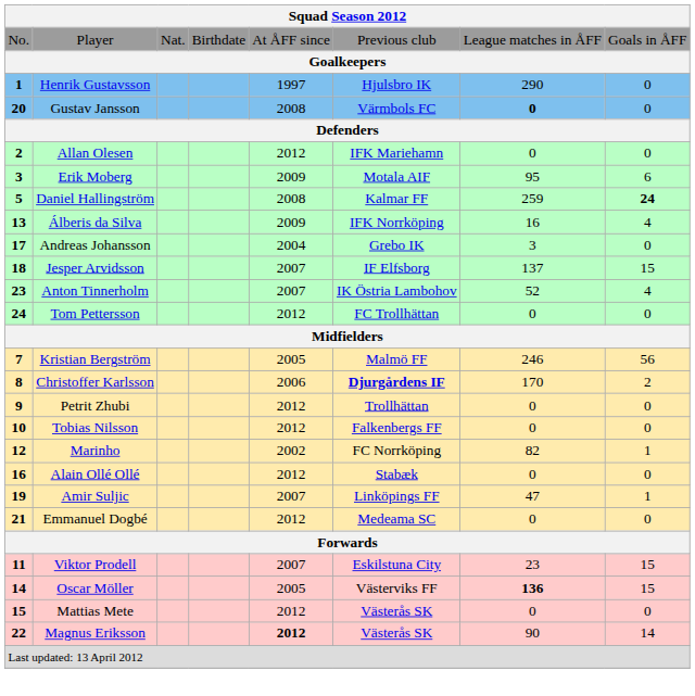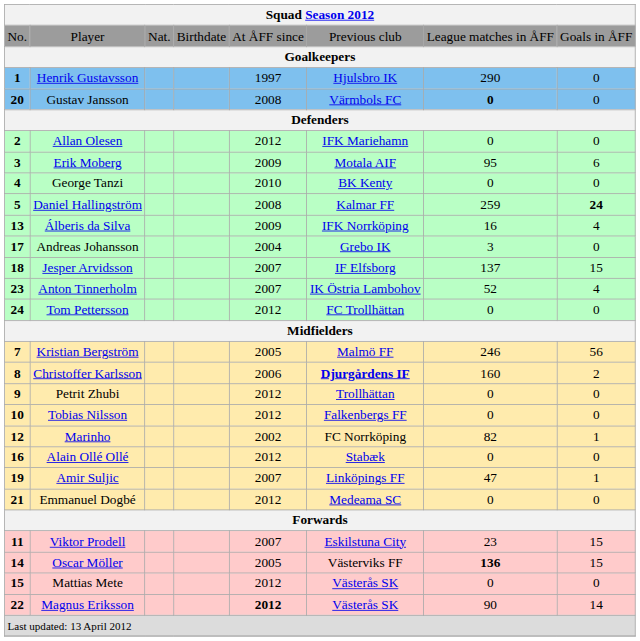 <table class="wikitable">
 <tr align="center" style="background:#DCDCDC">
 <th colspan="8">Squad <a href='#'>Season 2012</a></th>
 </tr>
 <tr align="center" style="background:#9C9C9C">
 <td>No.</td>
 <td>Player</td>
 <td>Nat.</td>
 <td>Birthdate</td>
 <td>At ÅFF since</td>
 <td>Previous club</td>
 <td>League matches in ÅFF</td>
 <td>Goals in ÅFF</td>
 </tr>
 <tr align="center" style="background:#DCDCDC">
 <th colspan="8">Goalkeepers</th>
 </tr>
 <tr align="center" style="background:#7EC0EE">
 <td><strong>1</strong></td>
 <td><a href='#'>Henrik Gustavsson</a></td>
 <td></td>
 <td></td>
 <td>1997</td>
 <td><a href='#'>Hjulsbro IK</a></td>
 <td>290</td>
 <td>0</td>
 </tr>
 <tr align="center" style="background:#7EC0EE">
 <td><strong>20</strong></td>
 <td>Gustav Jansson</td>
 <td></td>
 <td></td>
 <td>2008</td>
 <td><a href='#'>Värmbols FC</a></td>
 <td><strong>0</strong></td>
 <td>0</td>
 </tr>
 <tr align="center" style="background:#DCDCDC">
 <th colspan="8">Defenders</th>
 </tr>
 <tr align="center" style="background:#B9FFC5">
 <td><strong>2</strong></td>
 <td><a href='#'>Allan Olesen</a></td>
 <td></td>
 <td></td>
 <td>2012</td>
 <td><a href='#'>IFK Mariehamn</a></td>
 <td>0</td>
 <td>0</td>
 </tr>
 <tr align="center" style="background:#B9FFC5">
 <td><strong>3</strong></td>
 <td><a href='#'>Erik Moberg</a></td>
 <td></td>
 <td></td>
 <td>2009</td>
 <td><a href='#'>Motala AIF</a></td>
 <td>95</td>
 <td>6</td>
+</tr>
+<tr align="center" style="background:#B9FFC5">
+<td><strong>4</strong></td>
+<td>George Tanzi</td>
+<td></td>
+<td></td>
+<td>2010</td>
+<td><a href='#'>BK Kenty</a></td>
+<td>0</td>
+<td>0</td>
 </tr>
 <tr align="center" style="background:#B9FFC5">
 <td><strong>5</strong></td>
 <td><a href='#'>Daniel Hallingström</a></td>
 <td></td>
 <td></td>
 <td>2008</td>
 <td><a href='#'>Kalmar FF</a></td>
 <td>259</td>
 <td><strong>24</strong></td>
 </tr>
 <tr align="center" style="background:#B9FFC5">
 <td><strong>13</strong></td>
 <td><a href='#'>Álberis da Silva</a></td>
 <td></td>
 <td></td>
 <td>2009</td>
 <td><a href='#'>IFK Norrköping</a></td>
 <td>16</td>
 <td>4</td>
 </tr>
 <tr align="center" style="background:#B9FFC5">
 <td><strong>17</strong></td>
 <td>Andreas Johansson</td>
 <td></td>
 <td></td>
 <td>2004</td>
 <td><a href='#'>Grebo IK</a></td>
 <td>3</td>
 <td>0</td>
 </tr>
 <tr align="center" style="background:#B9FFC5">
 <td><strong>18</strong></td>
 <td><a href='#'>Jesper Arvidsson</a></td>
 <td></td>
 <td></td>
 <td>2007</td>
 <td><a href='#'>IF Elfsborg</a></td>
 <td>137</td>
 <td>15</td>
 </tr>
 <tr align="center" style="background:#B9FFC5">
 <td><strong>23</strong></td>
 <td><a href='#'>Anton Tinnerholm</a></td>
 <td></td>
 <td></td>
 <td>2007</td>
 <td><a href='#'>IK Östria Lambohov</a></td>
 <td>52</td>
 <td>4</td>
 </tr>
 <tr align="center" style="background:#B9FFC5">
 <td><strong>24</strong></td>
 <td><a href='#'>Tom Pettersson</a></td>
 <td></td>
 <td></td>
 <td>2012</td>
 <td><a href='#'>FC Trollhättan</a></td>
 <td>0</td>
 <td>0</td>
 </tr>
 <tr align="center" style="background:#DCDCDC">
 <th colspan="8">Midfielders</th>
 </tr>
 <tr align="center" style="background:#FFEBAD">
 <td><strong>7</strong></td>
 <td><a href='#'>Kristian Bergström</a></td>
 <td></td>
 <td></td>
 <td>2005</td>
 <td><a href='#'>Malmö FF</a></td>
 <td>246</td>
 <td>56</td>
 </tr>
 <tr align="center" style="background:#FFEBAD">
 <td><strong>8</strong></td>
 <td><a href='#'>Christoffer Karlsson</a></td>
 <td></td>
 <td></td>
 <td>2006</td>
 <td><strong><a href='#'>Djurgårdens IF</a></strong></td>
-<td>170</td>
+<td>160</td>
 <td>2</td>
 </tr>
 <tr align="center" style="background:#FFEBAD">
 <td><strong>9</strong></td>
 <td>Petrit Zhubi</td>
 <td></td>
 <td></td>
 <td>2012</td>
 <td><a href='#'>Trollhättan</a></td>
 <td>0</td>
 <td>0</td>
 </tr>
 <tr align="center" style="background:#FFEBAD">
 <td><strong>10</strong></td>
 <td><a href='#'>Tobias Nilsson</a></td>
 <td></td>
 <td></td>
 <td>2012</td>
 <td><a href='#'>Falkenbergs FF</a></td>
 <td>0</td>
 <td>0</td>
 </tr>
 <tr align="center" style="background:#FFEBAD">
 <td><strong>12</strong></td>
 <td><a href='#'>Marinho</a></td>
 <td></td>
 <td></td>
 <td>2002</td>
 <td>FC Norrköping</td>
 <td>82</td>
 <td>1</td>
 </tr>
 <tr align="center" style="background:#FFEBAD">
 <td><strong>16</strong></td>
 <td><a href='#'>Alain Ollé Ollé</a></td>
 <td></td>
 <td></td>
 <td>2012</td>
 <td><a href='#'>Stabæk</a></td>
 <td>0</td>
 <td>0</td>
 </tr>
 <tr align="center" style="background:#FFEBAD">
 <td><strong>19</strong></td>
 <td><a href='#'>Amir Suljic</a></td>
 <td></td>
 <td></td>
 <td>2007</td>
 <td><a href='#'>Linköpings FF</a></td>
 <td>47</td>
 <td>1</td>
 </tr>
 <tr align="center" style="background:#FFEBAD">
 <td><strong>21</strong></td>
 <td>Emmanuel Dogbé</td>
 <td></td>
 <td></td>
 <td>2012</td>
 <td><a href='#'>Medeama SC</a></td>
 <td>0</td>
 <td>0</td>
 </tr>
 <tr align="center" style="background:#DCDCDC">
 <th colspan="8">Forwards</th>
 </tr>
 <tr align="center" style="background:#FFCBCB">
 <td><strong>11</strong></td>
 <td><a href='#'>Viktor Prodell</a></td>
 <td></td>
 <td></td>
 <td>2007</td>
 <td><a href='#'>Eskilstuna City</a></td>
 <td>23</td>
 <td>15</td>
 </tr>
 <tr align="center" style="background:#FFCBCB">
 <td><strong>14</strong></td>
 <td><a href='#'>Oscar Möller</a></td>
 <td></td>
 <td></td>
 <td>2005</td>
 <td>Västerviks FF</td>
 <td><strong>136</strong></td>
 <td>15</td>
 </tr>
 <tr align="center" style="background:#FFCBCB">
 <td><strong>15</strong></td>
 <td>Mattias Mete</td>
 <td></td>
 <td></td>
 <td>2012</td>
 <td><a href='#'>Västerås SK</a></td>
 <td>0</td>
 <td>0</td>
 </tr>
 <tr align="center" style="background:#FFCBCB">
 <td><strong>22</strong></td>
 <td><a href='#'>Magnus Eriksson</a></td>
 <td></td>
 <td></td>
 <td><strong>2012</strong></td>
 <td><a href='#'>Västerås SK</a></td>
 <td>90</td>
 <td>14</td>
 </tr>
 <tr align="left" style="background:#DCDCDC">
 <td colspan="8"><small>Last updated: 13 April 2012</small></td>
 </tr>
 <tr>
 </tr>
 </table>
